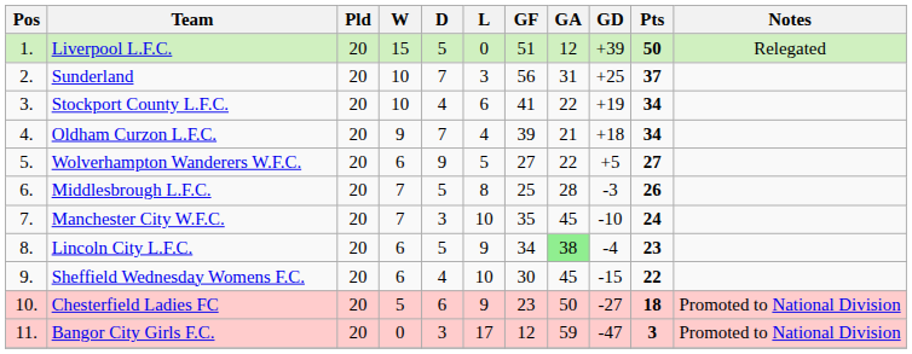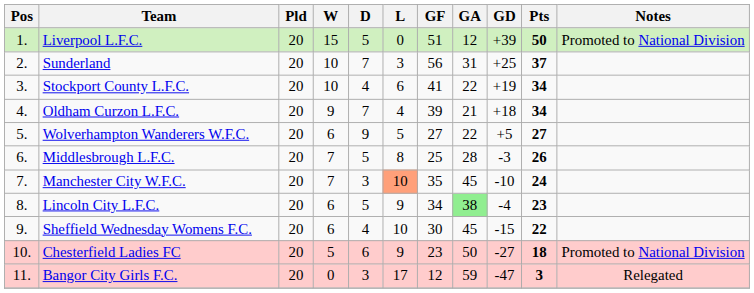 <table class="wikitable" style="text-align:center;">
 <tr>
 <th width=30 abbr="Position">Pos</th>
 <th width=250>Team</th>
 <th width=30 abbr="Played">Pld</th>
 <th width=30 abbr="Won">W</th>
 <th width=30 abbr="Drawn">D</th>
 <th width=30 abbr="Lost">L</th>
 <th width=30 abbr="Goals for">GF</th>
 <th width=30 abbr="Goals against">GA</th>
 <th width=30 abbr="Goal difference">GD</th>
 <th width=30 abbr="Points">Pts</th>
 <th width=200>Notes</th>
 </tr>
 <tr bgcolor="D0F0C0">
 <td>1.</td>
 <td align="left"><a href='#'>Liverpool L.F.C.</a></td>
 <td>20</td>
 <td>15</td>
 <td>5</td>
 <td>0</td>
 <td>51</td>
 <td>12</td>
 <td>+39</td>
 <td><strong>50</strong></td>
-<td>Relegated</td>
+<td>Promoted to <a href='#'>National Division</a></td>
 </tr>
 <tr>
 <td>2.</td>
 <td align="left"><a href='#'>Sunderland</a></td>
 <td>20</td>
 <td>10</td>
 <td>7</td>
 <td>3</td>
 <td>56</td>
 <td>31</td>
 <td>+25</td>
 <td><strong>37</strong></td>
 <td></td>
 </tr>
 <tr>
 <td>3.</td>
 <td align="left"><a href='#'>Stockport County L.F.C.</a></td>
 <td>20</td>
 <td>10</td>
 <td>4</td>
 <td>6</td>
 <td>41</td>
 <td>22</td>
 <td>+19</td>
 <td><strong>34</strong></td>
 <td></td>
 </tr>
 <tr>
 <td>4.</td>
 <td align="left"><a href='#'>Oldham Curzon L.F.C.</a></td>
 <td>20</td>
 <td>9</td>
 <td>7</td>
 <td>4</td>
 <td>39</td>
 <td>21</td>
 <td>+18</td>
 <td><strong>34</strong></td>
 <td></td>
 </tr>
 <tr>
 <td>5.</td>
 <td align="left"><a href='#'>Wolverhampton Wanderers W.F.C.</a></td>
 <td>20</td>
 <td>6</td>
 <td>9</td>
 <td>5</td>
 <td>27</td>
 <td>22</td>
 <td>+5</td>
 <td><strong>27</strong></td>
 <td></td>
 </tr>
 <tr>
 <td>6.</td>
 <td align="left"><a href='#'>Middlesbrough L.F.C.</a></td>
 <td>20</td>
 <td>7</td>
 <td>5</td>
 <td>8</td>
 <td>25</td>
 <td>28</td>
 <td>-3</td>
 <td><strong>26</strong></td>
 <td></td>
 </tr>
 <tr>
 <td>7.</td>
 <td align="left"><a href='#'>Manchester City W.F.C.</a></td>
 <td>20</td>
 <td>7</td>
 <td>3</td>
-<td>10</td>
+<td style="background: lightsalmon;">10</td>
 <td>35</td>
 <td>45</td>
 <td>-10</td>
 <td><strong>24</strong></td>
 <td></td>
 </tr>
 <tr>
 <td>8.</td>
 <td align="left"><a href='#'>Lincoln City L.F.C.</a></td>
 <td>20</td>
 <td>6</td>
 <td>5</td>
 <td>9</td>
 <td>34</td>
 <td style="background: lightgreen;">38</td>
 <td>-4</td>
 <td><strong>23</strong></td>
 <td></td>
 </tr>
 <tr>
 <td>9.</td>
 <td align="left"><a href='#'>Sheffield Wednesday Womens F.C.</a></td>
 <td>20</td>
 <td>6</td>
 <td>4</td>
 <td>10</td>
 <td>30</td>
 <td>45</td>
 <td>-15</td>
 <td><strong>22</strong></td>
 <td></td>
 </tr>
 <tr bgcolor="FFCCCC">
 <td>10.</td>
 <td align="left"><a href='#'>Chesterfield Ladies FC</a></td>
 <td>20</td>
 <td>5</td>
 <td>6</td>
 <td>9</td>
 <td>23</td>
 <td>50</td>
 <td>-27</td>
 <td><strong>18</strong></td>
 <td>Promoted to <a href='#'>National Division</a></td>
 </tr>
 <tr bgcolor="FFCCCC">
 <td>11.</td>
 <td align="left"><a href='#'>Bangor City Girls F.C.</a></td>
 <td>20</td>
 <td>0</td>
 <td>3</td>
 <td>17</td>
 <td>12</td>
 <td>59</td>
 <td>-47</td>
 <td><strong>3</strong></td>
-<td>Promoted to <a href='#'>National Division</a></td>
+<td>Relegated</td>
 </tr>
 <tr>
 </tr>
 </table>
